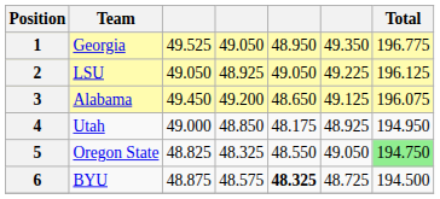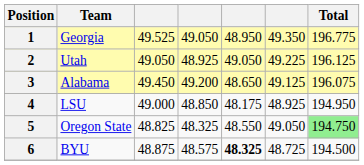 <table class="wikitable sortable" style="text-align:center; font-size:95%">
 <tr>
 <th scope=col>Position</th>
 <th scope=col>Team</th>
 <th scope=col></th>
 <th scope=col></th>
 <th scope=col></th>
 <th scope=col></th>
 <th scope=col>Total</th>
 </tr>
 <tr bgcolor=fffcaf>
 <th scope=row>1</th>
 <td align=left><a href='#'>Georgia</a></td>
 <td>49.525</td>
 <td>49.050</td>
 <td>48.950</td>
 <td>49.350</td>
 <td>196.775</td>
 </tr>
 <tr bgcolor=fffcaf>
 <th scope=row>2</th>
-<td align=left><a href='#'>LSU</a></td>
+<td align=left><a href='#'>Utah</a></td>
 <td>49.050</td>
 <td>48.925</td>
 <td>49.050</td>
 <td>49.225</td>
 <td>196.125</td>
 </tr>
 <tr bgcolor=fffcaf>
 <th scope=row>3</th>
 <td align=left><a href='#'>Alabama</a></td>
 <td>49.450</td>
 <td>49.200</td>
 <td>48.650</td>
 <td>49.125</td>
 <td>196.075</td>
 </tr>
 <tr>
 <th scope=row>4</th>
-<td align=left><a href='#'>Utah</a></td>
+<td align=left><a href='#'>LSU</a></td>
 <td>49.000</td>
 <td>48.850</td>
 <td>48.175</td>
 <td>48.925</td>
 <td>194.950</td>
 </tr>
 <tr>
 <th scope=row>5</th>
 <td align=left><a href='#'>Oregon State</a></td>
 <td>48.825</td>
 <td>48.325</td>
 <td>48.550</td>
 <td>49.050</td>
 <td style="background: lightgreen;">194.750</td>
 </tr>
 <tr>
 <th scope=row>6</th>
 <td align=left><a href='#'>BYU</a></td>
 <td>48.875</td>
 <td>48.575</td>
 <td><strong>48.325</strong></td>
 <td>48.725</td>
 <td>194.500</td>
 </tr>
 <tr>
 </tr>
 </table>
